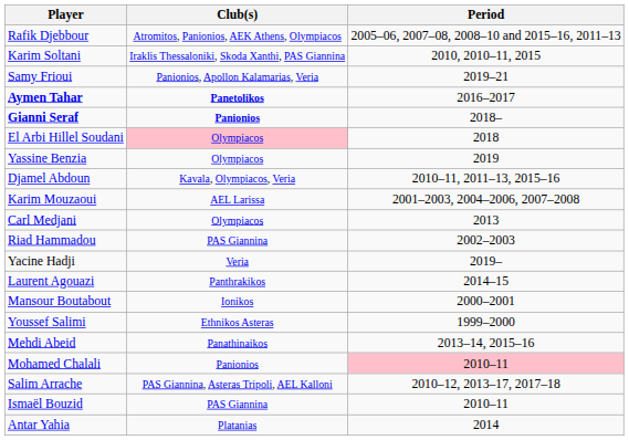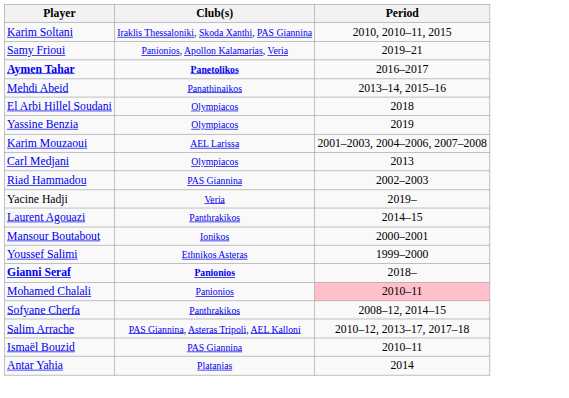 <table class="wikitable collapsible collapsed" style="text-align:center">
 <tr>
 <th scope="col">Player</th>
 <th scope="col" class="unsortable">Club(s)</th>
 <th scope="col">Period</th>
-</tr>
-<tr>
-<td align="left"><a href='#'>Rafik Djebbour</a></td>
-<td><small><a href='#'>Atromitos</a>, <a href='#'>Panionios</a>, <a href='#'>AEK Athens</a>, <a href='#'>Olympiacos</a></small></td>
-<td>2005–06, 2007–08, 2008–10 and 2015–16, 2011–13</td>
 </tr>
 <tr>
 <td align="left"><a href='#'>Karim Soltani</a></td>
 <td><small><a href='#'>Iraklis Thessaloniki</a>, <a href='#'>Skoda Xanthi</a>, <a href='#'>PAS Giannina</a></small></td>
 <td>2010, 2010–11, 2015</td>
 </tr>
 <tr>
 <td align="left"><a href='#'>Samy Frioui</a></td>
 <td><small><a href='#'>Panionios</a>, <a href='#'>Apollon Kalamarias</a>, <a href='#'>Veria</a></small></td>
 <td>2019–21</td>
 </tr>
 <tr>
 <td align="left"><strong><a href='#'>Aymen Tahar</a></strong></td>
 <td><small><strong><a href='#'>Panetolikos</a></strong></small></td>
 <td>2016–2017</td>
 </tr>
 <tr>
-<td align="left"><strong><a href='#'>Gianni Seraf</a></strong></td>
-<td><small><strong><a href='#'>Panionios</a></strong></small></td>
-<td>2018–</td>
+<td align="left"><a href='#'>Mehdi Abeid</a></td>
+<td><small><a href='#'>Panathinaikos</a></small></td>
+<td>2013–14, 2015–16</td>
 </tr>
 <tr>
 <td align="left"><a href='#'>El Arbi Hillel Soudani</a></td>
-<td style="background: pink;"><small><a href='#'>Olympiacos</a></small></td>
+<td><small><a href='#'>Olympiacos</a></small></td>
 <td>2018</td>
 </tr>
 <tr>
 <td align="left"><a href='#'>Yassine Benzia</a></td>
 <td><small><a href='#'>Olympiacos</a></small></td>
 <td>2019</td>
-</tr>
-<tr>
-<td align="left"><a href='#'>Djamel Abdoun</a></td>
-<td><small><a href='#'>Kavala</a>, <a href='#'>Olympiacos</a>, <a href='#'>Veria</a></small></td>
-<td>2010–11, 2011–13, 2015–16</td>
 </tr>
 <tr>
 <td align="left"><a href='#'>Karim Mouzaoui</a></td>
 <td><small><a href='#'>AEL Larissa</a></small></td>
 <td>2001–2003, 2004–2006, 2007–2008</td>
 </tr>
 <tr>
 <td align="left"><a href='#'>Carl Medjani</a></td>
 <td><small><a href='#'>Olympiacos</a></small></td>
 <td>2013</td>
 </tr>
 <tr>
 <td align="left"><a href='#'>Riad Hammadou</a></td>
 <td><small><a href='#'>PAS Giannina</a></small></td>
 <td>2002–2003</td>
 </tr>
 <tr>
 <td align="left">Yacine Hadji</td>
 <td><small><a href='#'>Veria</a></small></td>
 <td>2019–</td>
 </tr>
 <tr>
 <td align="left"><a href='#'>Laurent Agouazi</a></td>
 <td><small><a href='#'>Panthrakikos</a></small></td>
 <td>2014–15</td>
 </tr>
 <tr>
 <td align="left"><a href='#'>Mansour Boutabout</a></td>
 <td><small><a href='#'>Ionikos</a></small></td>
 <td>2000–2001</td>
 </tr>
 <tr>
 <td align="left"><a href='#'>Youssef Salimi</a></td>
 <td><small><a href='#'>Ethnikos Asteras</a></small></td>
 <td>1999–2000</td>
 </tr>
 <tr>
-<td align="left"><a href='#'>Mehdi Abeid</a></td>
-<td><small><a href='#'>Panathinaikos</a></small></td>
-<td>2013–14, 2015–16</td>
+<td align="left"><strong><a href='#'>Gianni Seraf</a></strong></td>
+<td><small><strong><a href='#'>Panionios</a></strong></small></td>
+<td>2018–</td>
 </tr>
 <tr>
 <td align="left"><a href='#'>Mohamed Chalali</a></td>
 <td><small><a href='#'>Panionios</a></small></td>
 <td style="background: pink;">2010–11</td>
+</tr>
+<tr>
+<td align="left"><a href='#'>Sofyane Cherfa</a></td>
+<td><small><a href='#'>Panthrakikos</a></small></td>
+<td>2008–12, 2014–15</td>
 </tr>
 <tr>
 <td align="left"><a href='#'>Salim Arrache</a></td>
 <td><small><a href='#'>PAS Giannina</a>, <a href='#'>Asteras Tripoli</a>, <a href='#'>AEL Kalloni</a></small></td>
 <td>2010–12, 2013–17, 2017–18</td>
 </tr>
 <tr>
 <td align="left"><a href='#'>Ismaël Bouzid</a></td>
 <td><small><a href='#'>PAS Giannina</a></small></td>
 <td>2010–11</td>
 </tr>
 <tr>
 <td align="left"><a href='#'>Antar Yahia</a></td>
 <td><small><a href='#'>Platanias</a></small></td>
 <td>2014</td>
 </tr>
 </table>
